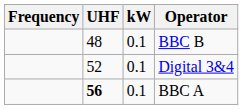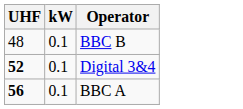 <table class="wikitable sortable">
 <tr>
-<th>Frequency</th>
 <th>UHF</th>
 <th>kW</th>
 <th>Operator</th>
 </tr>
 <tr>
-<td></td>
 <td>48</td>
 <td>0.1</td>
 <td><a href='#'>BBC</a> B</td>
 </tr>
 <tr>
-<td></td>
-<td>52</td>
+<td><strong>52</strong></td>
 <td>0.1</td>
 <td><a href='#'>Digital 3&4</a></td>
 </tr>
 <tr>
-<td></td>
 <td><strong>56</strong></td>
 <td>0.1</td>
 <td>BBC A</td>
 </tr>
 </table>
